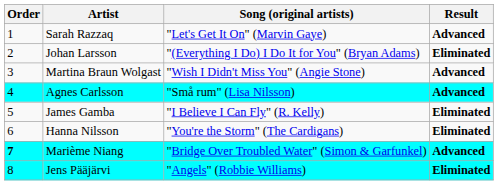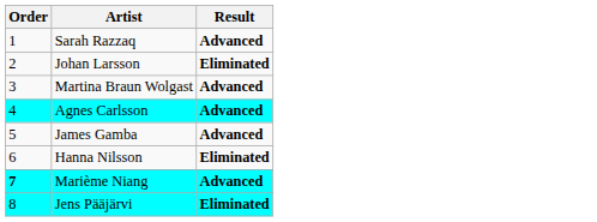 <table class=wikitable>
 <tr>
 <th>Order</th>
 <th>Artist</th>
-<th>Song (original artists)</th>
 <th>Result</th>
 </tr>
 <tr>
 <td>1</td>
 <td>Sarah Razzaq</td>
-<td>"<a href='#'>Let's Get It On</a>" (<a href='#'>Marvin Gaye</a>)</td>
 <td><strong>Advanced</strong></td>
 </tr>
 <tr>
 <td>2</td>
 <td>Johan Larsson</td>
-<td>"<a href='#'>(Everything I Do) I Do It for You</a>" (<a href='#'>Bryan Adams</a>)</td>
 <td><strong>Eliminated</strong></td>
 </tr>
 <tr>
 <td>3</td>
 <td>Martina Braun Wolgast</td>
-<td>"<a href='#'>Wish I Didn't Miss You</a>" (<a href='#'>Angie Stone</a>)</td>
 <td><strong>Advanced</strong></td>
 </tr>
 <tr style="background:cyan;">
 <td>4</td>
 <td>Agnes Carlsson</td>
-<td>"Små rum" (<a href='#'>Lisa Nilsson</a>)</td>
 <td><strong>Advanced</strong></td>
 </tr>
 <tr>
 <td>5</td>
 <td>James Gamba</td>
-<td>"<a href='#'>I Believe I Can Fly</a>" (<a href='#'>R. Kelly</a>)</td>
-<td><strong>Eliminated</strong></td>
+<td><strong>Advanced</strong></td>
 </tr>
 <tr>
 <td>6</td>
 <td>Hanna Nilsson</td>
-<td>"<a href='#'>You're the Storm</a>" (<a href='#'>The Cardigans</a>)</td>
 <td><strong>Eliminated</strong></td>
 </tr>
 <tr style="background:cyan;">
 <td><strong>7</strong></td>
 <td>Marième Niang</td>
-<td>"<a href='#'>Bridge Over Troubled Water</a>" (<a href='#'>Simon & Garfunkel</a>)</td>
 <td><strong>Advanced</strong></td>
 </tr>
 <tr style="background:cyan;">
 <td>8</td>
 <td>Jens Pääjärvi</td>
-<td>"<a href='#'>Angels</a>" (<a href='#'>Robbie Williams</a>)</td>
 <td><strong>Eliminated</strong></td>
 </tr>
 </table>
